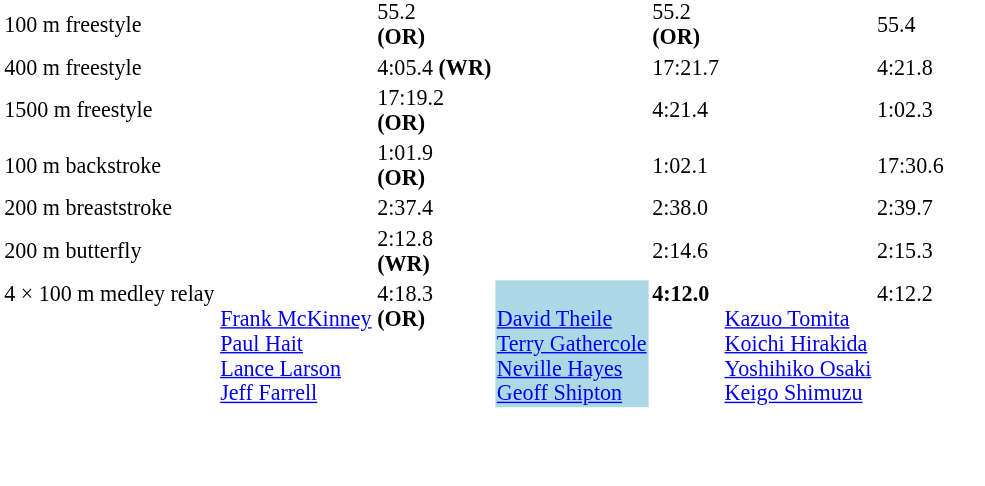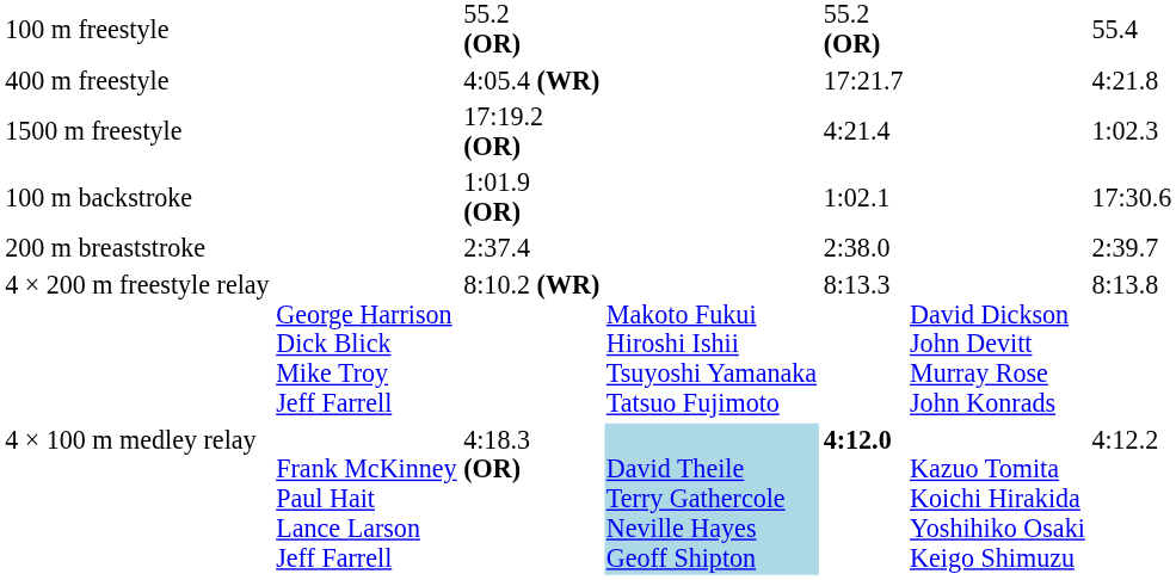 <table>
 <tr>
 <td>100 m freestyle<br></td>
 <td></td>
 <td>55.2 <br> <strong>(OR)</strong></td>
 <td></td>
 <td>55.2 <br> <strong>(OR)</strong></td>
 <td></td>
 <td>55.4</td>
 </tr>
 <tr>
 <td>400 m freestyle<br></td>
 <td></td>
 <td>4:05.4 <strong>(WR)</strong></td>
 <td></td>
 <td>17:21.7</td>
 <td></td>
 <td>4:21.8</td>
 </tr>
 <tr>
 <td>1500 m freestyle<br></td>
 <td></td>
 <td>17:19.2 <br> <strong>(OR)</strong></td>
 <td></td>
 <td>4:21.4</td>
 <td></td>
 <td>1:02.3</td>
 </tr>
 <tr>
 <td>100 m backstroke<br></td>
 <td></td>
 <td>1:01.9 <br> <strong>(OR)</strong></td>
 <td></td>
 <td>1:02.1</td>
 <td></td>
 <td>17:30.6</td>
 </tr>
 <tr>
 <td>200 m breaststroke<br></td>
 <td></td>
 <td>2:37.4</td>
 <td></td>
 <td>2:38.0</td>
 <td></td>
 <td>2:39.7</td>
 </tr>
-<tr>
-<td>200 m butterfly<br></td>
-<td></td>
-<td>2:12.8 <br> <strong>(WR)</strong></td>
-<td></td>
-<td>2:14.6</td>
-<td></td>
-<td>2:15.3</td>
+<tr valign="top">
+<td>4 × 200 m freestyle relay<br></td>
+<td><br><a href='#'>George Harrison</a><br><a href='#'>Dick Blick</a><br><a href='#'>Mike Troy</a><br><a href='#'>Jeff Farrell</a></td>
+<td>8:10.2 <strong>(WR)</strong></td>
+<td><br><a href='#'>Makoto Fukui</a><br><a href='#'>Hiroshi Ishii</a><br><a href='#'>Tsuyoshi Yamanaka</a><br><a href='#'>Tatsuo Fujimoto</a></td>
+<td>8:13.3</td>
+<td><br><a href='#'>David Dickson</a><br><a href='#'>John Devitt</a><br><a href='#'>Murray Rose</a><br><a href='#'>John Konrads</a></td>
+<td>8:13.8</td>
 </tr>
 <tr valign="top">
 <td>4 × 100 m medley relay<br></td>
 <td><br><a href='#'>Frank McKinney</a><br><a href='#'>Paul Hait</a><br><a href='#'>Lance Larson</a><br><a href='#'>Jeff Farrell</a></td>
 <td>4:18.3 <br> <strong>(OR)</strong></td>
 <td style="background: lightblue;"><br><a href='#'>David Theile</a><br><a href='#'>Terry Gathercole</a><br><a href='#'>Neville Hayes</a><br><a href='#'>Geoff Shipton</a></td>
 <td><strong>4:12.0</strong></td>
 <td><br><a href='#'>Kazuo Tomita</a><br><a href='#'>Koichi Hirakida</a><br><a href='#'>Yoshihiko Osaki</a><br><a href='#'>Keigo Shimuzu</a></td>
 <td>4:12.2</td>
 </tr>
 </table>
